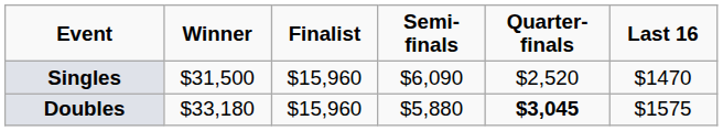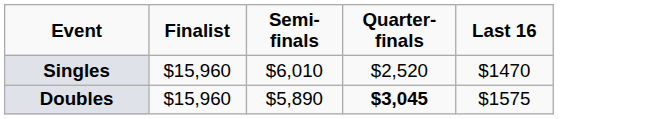 <table class="wikitable" style="font-size:90%; text-align:center">
 <tr>
 <td width="104px"><strong>Event</strong></td>
-<td width="68px"><strong>Winner</strong></td>
 <td width="68px"><strong>Finalist</strong></td>
 <td width="68px"><strong>Semi-finals</strong></td>
 <td width="80px"><strong>Quarter-finals</strong></td>
 <td width="68px"><strong>Last 16</strong></td>
 </tr>
 <tr>
 <td bgcolor="#dfe2e9"><strong>Singles</strong></td>
-<td>$31,500</td>
 <td>$15,960</td>
-<td>$6,090</td>
+<td>$6,010</td>
 <td>$2,520</td>
 <td>$1470</td>
 </tr>
 <tr>
 <td bgcolor="#dfe2e9"><strong>Doubles</strong></td>
-<td>$33,180</td>
 <td>$15,960</td>
-<td>$5,880</td>
+<td>$5,890</td>
 <td><strong>$3,045</strong></td>
 <td>$1575</td>
 </tr>
 </table>
